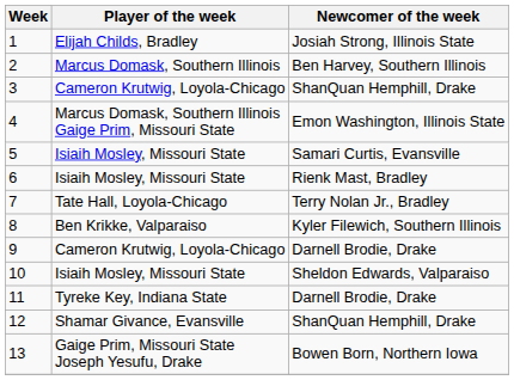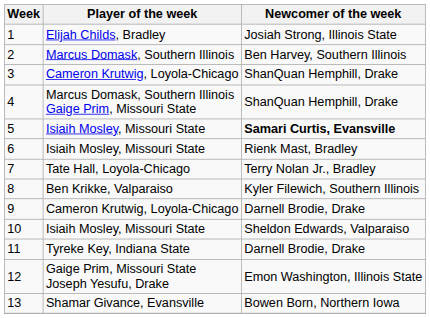 <table class="wikitable" border="1">
 <tr>
 <th>Week</th>
 <th>Player of the week</th>
 <th>Newcomer of the week</th>
 </tr>
 <tr>
 <td>1</td>
 <td><a href='#'>Elijah Childs</a>, Bradley</td>
 <td>Josiah Strong, Illinois State</td>
 </tr>
 <tr>
 <td>2</td>
 <td><a href='#'>Marcus Domask</a>, Southern Illinois</td>
 <td>Ben Harvey, Southern Illinois</td>
 </tr>
 <tr>
 <td>3</td>
 <td><a href='#'>Cameron Krutwig</a>, Loyola-Chicago</td>
 <td>ShanQuan Hemphill, Drake</td>
 </tr>
 <tr>
 <td>4</td>
 <td>Marcus Domask, Southern Illinois<br><a href='#'>Gaige Prim</a>, Missouri State</td>
-<td>Emon Washington, Illinois State</td>
+<td>ShanQuan Hemphill, Drake</td>
 </tr>
 <tr>
 <td>5</td>
 <td><a href='#'>Isiaih Mosley</a>, Missouri State</td>
-<td>Samari Curtis, Evansville</td>
+<td><strong>Samari Curtis, Evansville</strong></td>
 </tr>
 <tr>
 <td>6</td>
 <td>Isiaih Mosley, Missouri State</td>
 <td>Rienk Mast, Bradley</td>
 </tr>
 <tr>
 <td>7</td>
 <td>Tate Hall, Loyola-Chicago</td>
 <td>Terry Nolan Jr., Bradley</td>
 </tr>
 <tr>
 <td>8</td>
 <td>Ben Krikke, Valparaiso</td>
 <td>Kyler Filewich, Southern Illinois</td>
 </tr>
 <tr>
 <td>9</td>
 <td>Cameron Krutwig, Loyola-Chicago</td>
 <td>Darnell Brodie, Drake</td>
 </tr>
 <tr>
 <td>10</td>
 <td>Isiaih Mosley, Missouri State</td>
 <td>Sheldon Edwards, Valparaiso</td>
 </tr>
 <tr>
 <td>11</td>
 <td>Tyreke Key, Indiana State</td>
 <td>Darnell Brodie, Drake</td>
 </tr>
 <tr>
 <td>12</td>
-<td>Shamar Givance, Evansville</td>
-<td>ShanQuan Hemphill, Drake</td>
+<td>Gaige Prim, Missouri State<br>Joseph Yesufu, Drake</td>
+<td>Emon Washington, Illinois State</td>
 </tr>
 <tr>
 <td>13</td>
-<td>Gaige Prim, Missouri State<br>Joseph Yesufu, Drake</td>
+<td>Shamar Givance, Evansville</td>
 <td>Bowen Born, Northern Iowa</td>
 </tr>
 <tr>
 </tr>
 </table>
